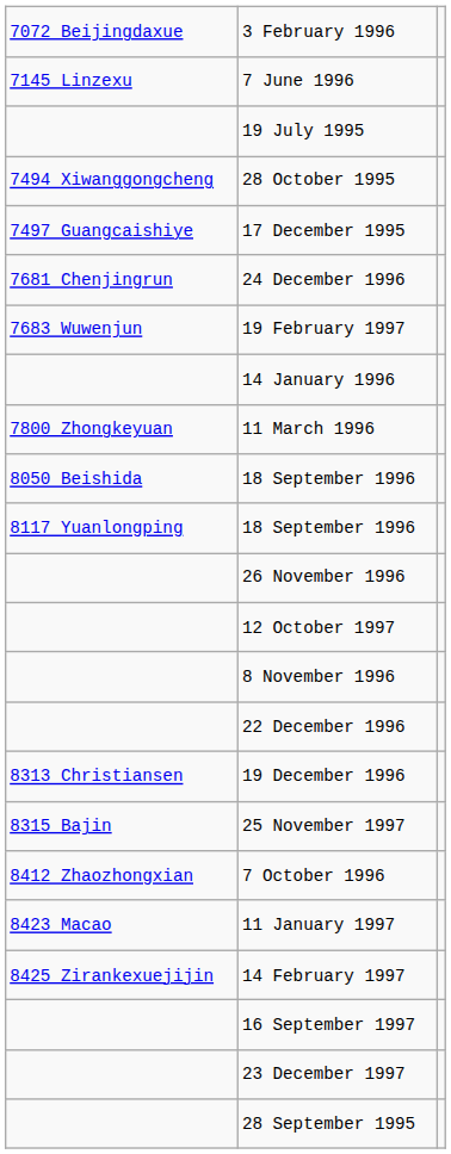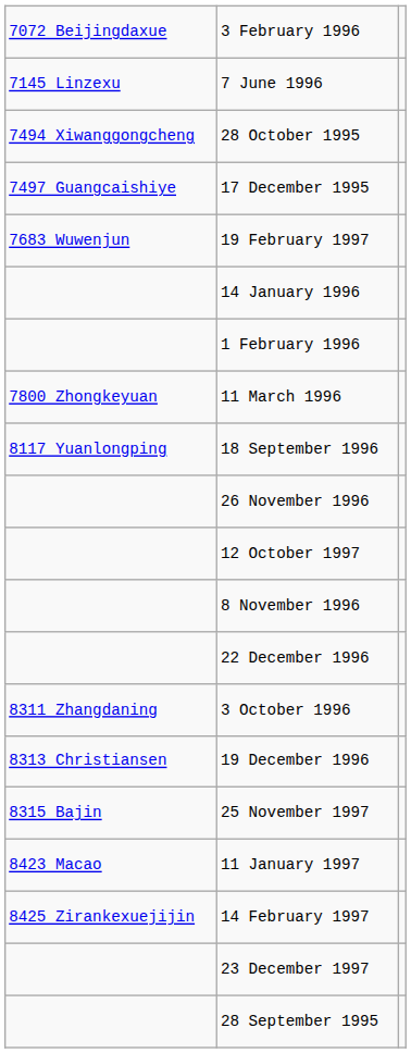 <table class="wikitable" style="font-size: 80%; float: left; width: 26em; margin-right: 1em; height: 700px">
 <tr>
 <td><a href='#'>7072 Beijingdaxue</a></td>
 <td>3 February 1996</td>
 <td></td>
 </tr>
 <tr>
 <td><a href='#'>7145 Linzexu</a></td>
 <td>7 June 1996</td>
-<td></td>
-</tr>
-<tr>
-<td></td>
-<td>19 July 1995</td>
 <td></td>
 </tr>
 <tr>
 <td><a href='#'>7494 Xiwanggongcheng</a></td>
 <td>28 October 1995</td>
 <td></td>
 </tr>
 <tr>
 <td><a href='#'>7497 Guangcaishiye</a></td>
 <td>17 December 1995</td>
 <td></td>
 </tr>
 <tr>
-<td><a href='#'>7681 Chenjingrun</a></td>
-<td>24 December 1996</td>
-<td></td>
-</tr>
-<tr>
 <td><a href='#'>7683 Wuwenjun</a></td>
 <td>19 February 1997</td>
 <td></td>
 </tr>
 <tr>
 <td></td>
 <td>14 January 1996</td>
 <td></td>
 </tr>
 <tr>
-<td><a href='#'>7800 Zhongkeyuan</a></td>
-<td>11 March 1996</td>
+<td></td>
+<td>1 February 1996</td>
 <td></td>
 </tr>
 <tr>
-<td><a href='#'>8050 Beishida</a></td>
-<td>18 September 1996</td>
+<td><a href='#'>7800 Zhongkeyuan</a></td>
+<td>11 March 1996</td>
 <td></td>
 </tr>
 <tr>
 <td><a href='#'>8117 Yuanlongping</a></td>
 <td>18 September 1996</td>
 <td></td>
 </tr>
 <tr>
 <td></td>
 <td>26 November 1996</td>
 <td></td>
 </tr>
 <tr>
 <td></td>
 <td>12 October 1997</td>
 <td></td>
 </tr>
 <tr>
 <td></td>
 <td>8 November 1996</td>
 <td></td>
 </tr>
 <tr>
 <td></td>
 <td>22 December 1996</td>
 <td></td>
 </tr>
 <tr>
+<td><a href='#'>8311 Zhangdaning</a></td>
+<td>3 October 1996</td>
+<td></td>
+</tr>
+<tr>
 <td><a href='#'>8313 Christiansen</a></td>
 <td>19 December 1996</td>
 <td></td>
 </tr>
 <tr>
 <td><a href='#'>8315 Bajin</a></td>
 <td>25 November 1997</td>
-<td></td>
-</tr>
-<tr>
-<td><a href='#'>8412 Zhaozhongxian</a></td>
-<td>7 October 1996</td>
 <td></td>
 </tr>
 <tr>
 <td><a href='#'>8423 Macao</a></td>
 <td>11 January 1997</td>
 <td></td>
 </tr>
 <tr>
 <td><a href='#'>8425 Zirankexuejijin</a></td>
 <td>14 February 1997</td>
 <td></td>
 </tr>
 <tr>
 <td></td>
-<td>16 September 1997</td>
-<td></td>
-</tr>
-<tr>
-<td></td>
 <td>23 December 1997</td>
 <td></td>
 </tr>
 <tr>
 <td></td>
 <td>28 September 1995</td>
 <td></td>
 </tr>
 </table>
